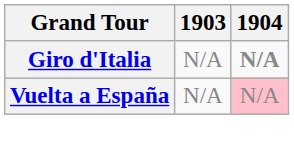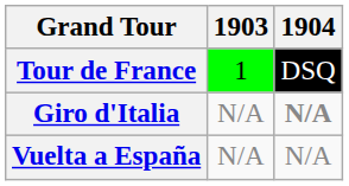 <table class="wikitable">
 <tr>
 <th align="left">Grand Tour</th>
 <th scope="col">1903</th>
 <th scope="col">1904</th>
+</tr>
+<tr>
+<th><a href='#'>Tour de France</a></th>
+<td style="text-align:center; background:#0f0;">1</td>
+<td style="text-align:center; background:#000; color:#fff;">DSQ</td>
 </tr>
 <tr>
 <th><a href='#'>Giro d'Italia</a></th>
 <td style="text-align:center; color:#888888;">N/A</td>
 <td style="text-align:center; color:#888888;"><strong>N/A</strong></td>
 </tr>
 <tr>
 <th><a href='#'>Vuelta a España</a></th>
 <td style="text-align:center; color:#888888;">N/A</td>
-<td style="background: pink; text-align:center; color:#888888;">N/A</td>
+<td style="text-align:center; color:#888888;">N/A</td>
 </tr>
 </table>
